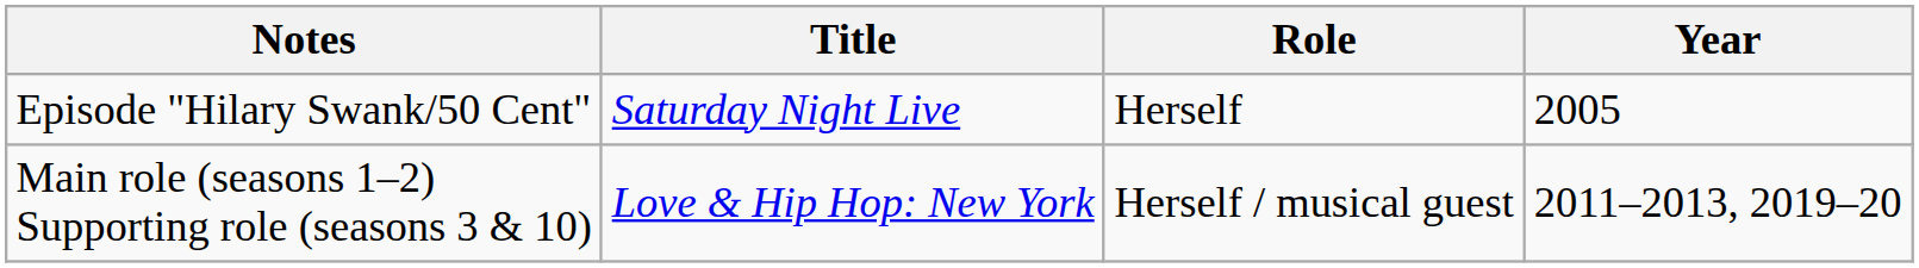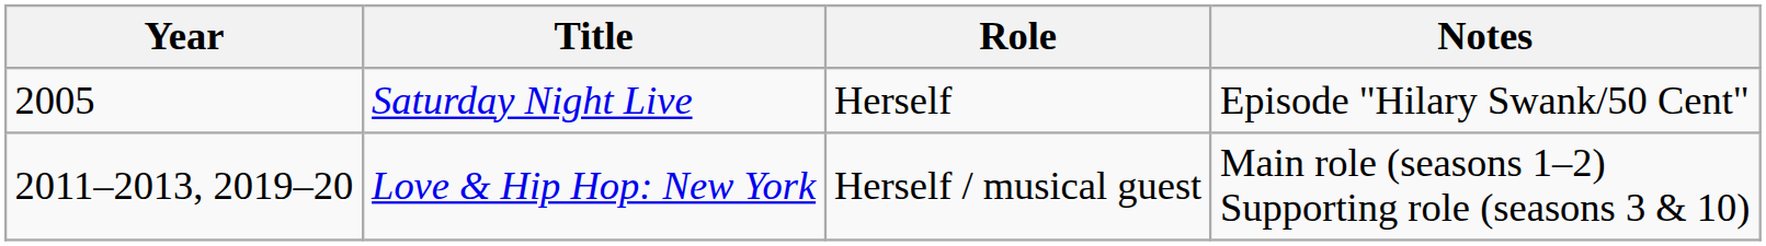 <table class="wikitable">
 <tr>
-<th>Notes</th>
+<th>Year</th>
 <th>Title</th>
 <th>Role</th>
-<th>Year</th>
+<th>Notes</th>
 </tr>
 <tr>
-<td>Episode "Hilary Swank/50 Cent"</td>
+<td>2005</td>
 <td><em><a href='#'>Saturday Night Live</a></em></td>
 <td>Herself</td>
-<td>2005</td>
+<td>Episode "Hilary Swank/50 Cent"</td>
 </tr>
 <tr>
-<td>Main role (seasons 1–2) <br>Supporting role (seasons 3 & 10)</td>
+<td>2011–2013, 2019–20</td>
 <td><em><a href='#'>Love & Hip Hop: New York</a></em></td>
 <td>Herself / musical guest</td>
-<td>2011–2013, 2019–20</td>
+<td>Main role (seasons 1–2) <br>Supporting role (seasons 3 & 10)</td>
 </tr>
 </table>
